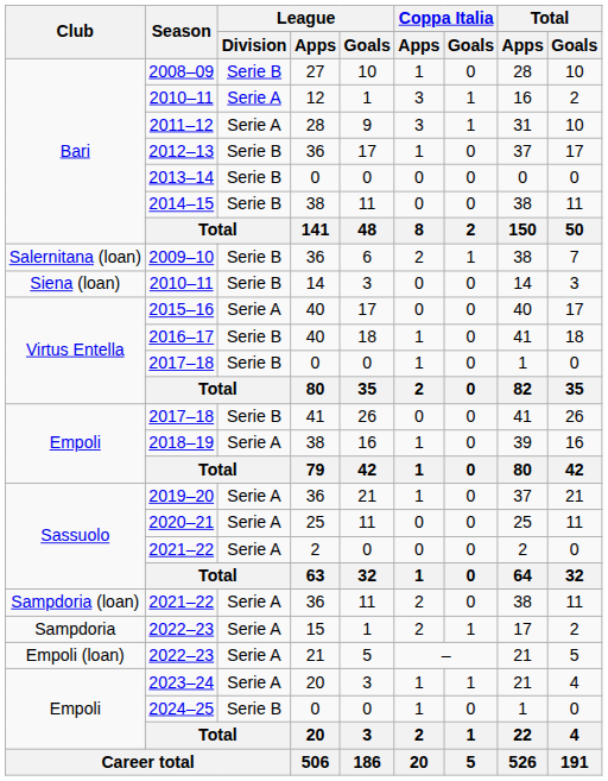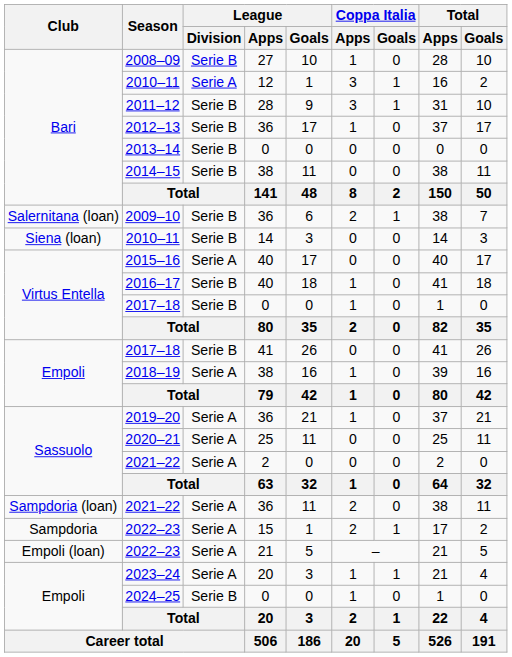 <table class="wikitable" style="text-align:center">
 <tr>
 <th rowspan="2">Club</th>
 <th rowspan="2">Season</th>
 <th colspan="3">League</th>
 <th colspan="2"><a href='#'>Coppa Italia</a></th>
 <th colspan="2">Total</th>
 </tr>
 <tr>
 <th>Division</th>
 <th>Apps</th>
 <th>Goals</th>
 <th>Apps</th>
 <th>Goals</th>
 <th>Apps</th>
 <th>Goals</th>
 </tr>
 <tr>
 <td rowspan="7"><a href='#'>Bari</a></td>
 <td><a href='#'>2008–09</a></td>
 <td><a href='#'>Serie B</a></td>
 <td>27</td>
 <td>10</td>
 <td>1</td>
 <td>0</td>
 <td>28</td>
 <td>10</td>
 </tr>
 <tr>
 <td><a href='#'>2010–11</a></td>
 <td><a href='#'>Serie A</a></td>
 <td>12</td>
 <td>1</td>
 <td>3</td>
 <td>1</td>
 <td>16</td>
 <td>2</td>
 </tr>
 <tr>
 <td><a href='#'>2011–12</a></td>
-<td>Serie A</td>
+<td>Serie B</td>
 <td>28</td>
 <td>9</td>
 <td>3</td>
 <td>1</td>
 <td>31</td>
 <td>10</td>
 </tr>
 <tr>
 <td><a href='#'>2012–13</a></td>
 <td>Serie B</td>
 <td>36</td>
 <td>17</td>
 <td>1</td>
 <td>0</td>
 <td>37</td>
 <td>17</td>
 </tr>
 <tr>
 <td><a href='#'>2013–14</a></td>
 <td>Serie B</td>
 <td>0</td>
 <td>0</td>
 <td>0</td>
 <td>0</td>
 <td>0</td>
 <td>0</td>
 </tr>
 <tr>
 <td><a href='#'>2014–15</a></td>
 <td>Serie B</td>
 <td>38</td>
 <td>11</td>
 <td>0</td>
 <td>0</td>
 <td>38</td>
 <td>11</td>
 </tr>
 <tr>
 <th colspan="2">Total</th>
 <th>141</th>
 <th>48</th>
 <th>8</th>
 <th>2</th>
 <th>150</th>
 <th>50</th>
 </tr>
 <tr>
 <td><a href='#'>Salernitana</a> (loan)</td>
 <td><a href='#'>2009–10</a></td>
 <td>Serie B</td>
 <td>36</td>
 <td>6</td>
 <td>2</td>
 <td>1</td>
 <td>38</td>
 <td>7</td>
 </tr>
 <tr>
 <td><a href='#'>Siena</a> (loan)</td>
 <td><a href='#'>2010–11</a></td>
 <td>Serie B</td>
 <td>14</td>
 <td>3</td>
 <td>0</td>
 <td>0</td>
 <td>14</td>
 <td>3</td>
 </tr>
 <tr>
 <td rowspan="4"><a href='#'>Virtus Entella</a></td>
 <td><a href='#'>2015–16</a></td>
 <td>Serie A</td>
 <td>40</td>
 <td>17</td>
 <td>0</td>
 <td>0</td>
 <td>40</td>
 <td>17</td>
 </tr>
 <tr>
 <td><a href='#'>2016–17</a></td>
 <td>Serie B</td>
 <td>40</td>
 <td>18</td>
 <td>1</td>
 <td>0</td>
 <td>41</td>
 <td>18</td>
 </tr>
 <tr>
 <td><a href='#'>2017–18</a></td>
 <td>Serie B</td>
 <td>0</td>
 <td>0</td>
 <td>1</td>
 <td>0</td>
 <td>1</td>
 <td>0</td>
 </tr>
 <tr>
 <th colspan="2">Total</th>
 <th>80</th>
 <th>35</th>
 <th>2</th>
 <th>0</th>
 <th>82</th>
 <th>35</th>
 </tr>
 <tr>
 <td rowspan="3"><a href='#'>Empoli</a></td>
 <td><a href='#'>2017–18</a></td>
 <td>Serie B</td>
 <td>41</td>
 <td>26</td>
 <td>0</td>
 <td>0</td>
 <td>41</td>
 <td>26</td>
 </tr>
 <tr>
 <td><a href='#'>2018–19</a></td>
 <td>Serie A</td>
 <td>38</td>
 <td>16</td>
 <td>1</td>
 <td>0</td>
 <td>39</td>
 <td>16</td>
 </tr>
 <tr>
 <th colspan="2">Total</th>
 <th>79</th>
 <th>42</th>
 <th>1</th>
 <th>0</th>
 <th>80</th>
 <th>42</th>
 </tr>
 <tr>
 <td rowspan="4"><a href='#'>Sassuolo</a></td>
 <td><a href='#'>2019–20</a></td>
 <td>Serie A</td>
 <td>36</td>
 <td>21</td>
 <td>1</td>
 <td>0</td>
 <td>37</td>
 <td>21</td>
 </tr>
 <tr>
 <td><a href='#'>2020–21</a></td>
 <td>Serie A</td>
 <td>25</td>
 <td>11</td>
 <td>0</td>
 <td>0</td>
 <td>25</td>
 <td>11</td>
 </tr>
 <tr>
 <td><a href='#'>2021–22</a></td>
 <td>Serie A</td>
 <td>2</td>
 <td>0</td>
 <td>0</td>
 <td>0</td>
 <td>2</td>
 <td>0</td>
 </tr>
 <tr>
 <th colspan="2">Total</th>
 <th>63</th>
 <th>32</th>
 <th>1</th>
 <th>0</th>
 <th>64</th>
 <th>32</th>
 </tr>
 <tr>
 <td><a href='#'>Sampdoria</a> (loan)</td>
 <td><a href='#'>2021–22</a></td>
 <td>Serie A</td>
 <td>36</td>
 <td>11</td>
 <td>2</td>
 <td>0</td>
 <td>38</td>
 <td>11</td>
 </tr>
 <tr>
 <td>Sampdoria</td>
 <td><a href='#'>2022–23</a></td>
 <td>Serie A</td>
 <td>15</td>
 <td>1</td>
 <td>2</td>
 <td>1</td>
 <td>17</td>
 <td>2</td>
 </tr>
 <tr>
 <td>Empoli (loan)</td>
 <td><a href='#'>2022–23</a></td>
 <td>Serie A</td>
 <td>21</td>
 <td>5</td>
 <td colspan="2">–</td>
 <td>21</td>
 <td>5</td>
 </tr>
 <tr>
 <td rowspan="3">Empoli</td>
 <td><a href='#'>2023–24</a></td>
 <td>Serie A</td>
 <td>20</td>
 <td>3</td>
 <td>1</td>
 <td>1</td>
 <td>21</td>
 <td>4</td>
 </tr>
 <tr>
 <td><a href='#'>2024–25</a></td>
 <td>Serie B</td>
 <td>0</td>
 <td>0</td>
 <td>1</td>
 <td>0</td>
 <td>1</td>
 <td>0</td>
 </tr>
 <tr>
 <th colspan="2">Total</th>
 <th>20</th>
 <th>3</th>
 <th>2</th>
 <th>1</th>
 <th>22</th>
 <th>4</th>
 </tr>
 <tr>
 <th colspan="3">Career total</th>
 <th>506</th>
 <th>186</th>
 <th>20</th>
 <th>5</th>
 <th>526</th>
 <th>191</th>
 </tr>
 </table>
